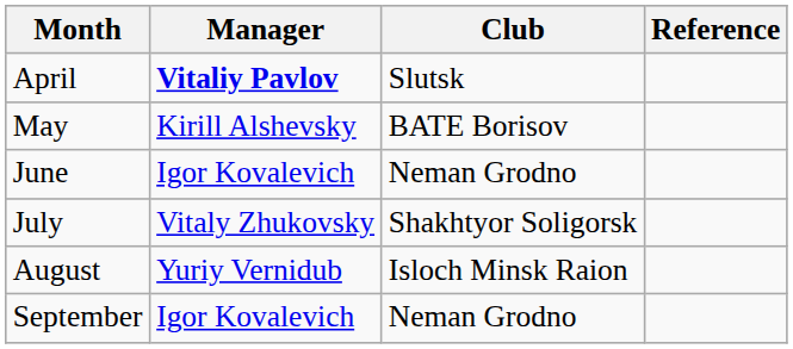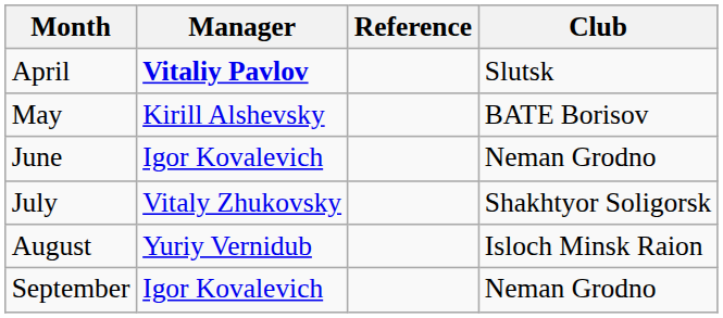 <table class="wikitable">
 <tr>
 <th>Month</th>
 <th>Manager</th>
+<th>Reference</th>
 <th>Club</th>
-<th>Reference</th>
 </tr>
 <tr>
 <td>April</td>
 <td><strong> <a href='#'>Vitaliy Pavlov</a></strong></td>
+<td align=center></td>
 <td>Slutsk</td>
-<td align=center></td>
 </tr>
 <tr>
 <td>May</td>
 <td> <a href='#'>Kirill Alshevsky</a></td>
+<td align=center></td>
 <td>BATE Borisov</td>
-<td align=center></td>
 </tr>
 <tr>
 <td>June</td>
 <td> <a href='#'>Igor Kovalevich</a></td>
+<td align=center></td>
 <td>Neman Grodno</td>
-<td align=center></td>
 </tr>
 <tr>
 <td>July</td>
 <td> <a href='#'>Vitaly Zhukovsky</a></td>
+<td align=center></td>
 <td>Shakhtyor Soligorsk</td>
-<td align=center></td>
 </tr>
 <tr>
 <td>August</td>
 <td> <a href='#'>Yuriy Vernidub</a></td>
+<td align=center></td>
 <td>Isloch Minsk Raion</td>
-<td align=center></td>
 </tr>
 <tr>
 <td>September</td>
 <td> <a href='#'>Igor Kovalevich</a></td>
+<td align=center></td>
 <td>Neman Grodno</td>
-<td align=center></td>
 </tr>
 </table>
